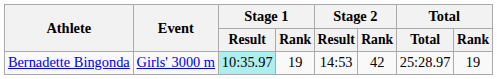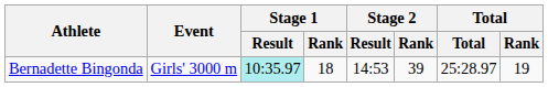 <table class="wikitable" style="font-size:90%">
 <tr>
 <th rowspan=2>Athlete</th>
 <th rowspan=2>Event</th>
 <th colspan=2>Stage 1</th>
 <th colspan=2>Stage 2</th>
 <th colspan=2>Total</th>
 </tr>
 <tr style="font-size:95%">
 <th>Result</th>
 <th>Rank</th>
 <th>Result</th>
 <th>Rank</th>
 <th>Total</th>
 <th>Rank</th>
 </tr>
 <tr align=center>
 <td align=left><a href='#'>Bernadette Bingonda</a></td>
 <td align=left><a href='#'>Girls' 3000 m</a></td>
 <td style="background: paleturquoise;">10:35.97</td>
-<td>19</td>
+<td>18</td>
 <td>14:53</td>
-<td>42</td>
+<td>39</td>
 <td>25:28.97</td>
 <td>19</td>
 </tr>
 </table>
